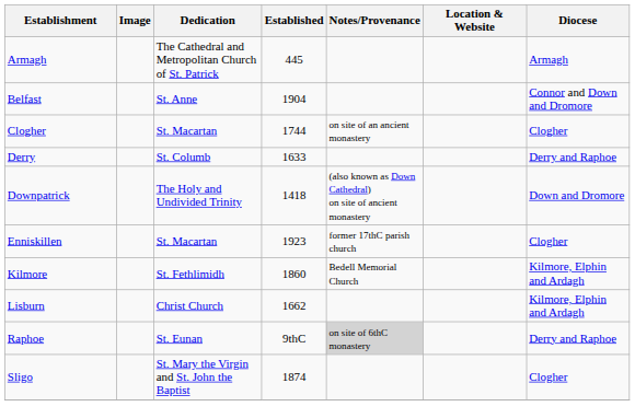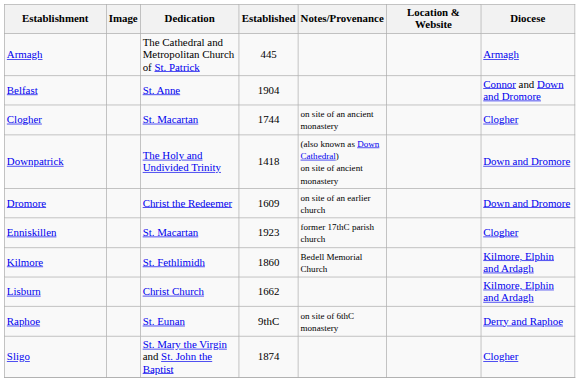 <table width=95% class="wikitable">
 <tr>
 <th width=20%>Establishment</th>
 <th width=5%>Image</th>
 <th width=20%>Dedication</th>
 <th width=10%>Established</th>
 <th width=5%>Notes/Provenance</th>
 <th width=20%>Location & Website</th>
 <th width=20%>Diocese</th>
 </tr>
 <tr>
 <td><a href='#'>Armagh</a></td>
 <td></td>
 <td>The Cathedral and Metropolitan Church of <a href='#'>St. Patrick</a></td>
 <td align=center>445</td>
 <td></td>
 <td><small></small></td>
 <td><a href='#'>Armagh</a></td>
 </tr>
 <tr>
 <td><a href='#'>Belfast</a></td>
 <td></td>
 <td><a href='#'>St. Anne</a></td>
 <td align=center>1904</td>
 <td></td>
 <td><small></small></td>
 <td><a href='#'>Connor</a> and <a href='#'>Down and Dromore</a></td>
 </tr>
 <tr>
 <td><a href='#'>Clogher</a></td>
 <td></td>
 <td><a href='#'>St. Macartan</a></td>
 <td align=center>1744</td>
 <td><small>on site of an ancient monastery</small></td>
 <td><small></small></td>
 <td><a href='#'>Clogher</a></td>
 </tr>
 <tr>
-<td><a href='#'>Derry</a></td>
-<td></td>
-<td><a href='#'>St. Columb</a></td>
-<td align=center>1633</td>
-<td></td>
-<td><small></small></td>
-<td><a href='#'>Derry and Raphoe</a></td>
-</tr>
-<tr>
 <td><a href='#'>Downpatrick</a></td>
 <td></td>
 <td><a href='#'>The Holy and Undivided Trinity</a></td>
 <td align=center>1418</td>
 <td><small>(also known as <a href='#'>Down Cathedral</a>)<br>on site of ancient monastery</small></td>
+<td><small></small></td>
+<td><a href='#'>Down and Dromore</a></td>
+</tr>
+<tr>
+<td><a href='#'>Dromore</a></td>
+<td></td>
+<td><a href='#'>Christ the Redeemer</a></td>
+<td align=center>1609</td>
+<td><small>on site of an earlier church</small></td>
 <td><small></small></td>
 <td><a href='#'>Down and Dromore</a></td>
 </tr>
 <tr>
 <td><a href='#'>Enniskillen</a></td>
 <td></td>
 <td><a href='#'>St. Macartan</a></td>
 <td align=center>1923</td>
 <td><small>former 17thC parish church</small></td>
 <td><small></small></td>
 <td><a href='#'>Clogher</a></td>
 </tr>
 <tr>
 <td><a href='#'>Kilmore</a></td>
 <td></td>
 <td><a href='#'>St. Fethlimidh</a></td>
 <td align=center>1860</td>
 <td><small>Bedell Memorial Church</small></td>
 <td><small> </small></td>
 <td><a href='#'>Kilmore, Elphin and Ardagh</a></td>
 </tr>
 <tr>
 <td><a href='#'>Lisburn</a></td>
 <td></td>
 <td><a href='#'>Christ Church</a></td>
 <td align=center>1662</td>
 <td></td>
 <td><small></small></td>
 <td><a href='#'>Kilmore, Elphin and Ardagh</a></td>
 </tr>
 <tr>
 <td><a href='#'>Raphoe</a></td>
 <td></td>
 <td><a href='#'>St. Eunan</a></td>
 <td align=center>9thC</td>
-<td style="background: lightgrey;"><small>on site of 6thC monastery</small></td>
+<td><small>on site of 6thC monastery</small></td>
 <td><small></small></td>
 <td><a href='#'>Derry and Raphoe</a></td>
 </tr>
 <tr>
 <td><a href='#'>Sligo</a></td>
 <td></td>
 <td><a href='#'>St. Mary the Virgin</a> and <a href='#'>St. John the Baptist</a></td>
 <td align=center>1874</td>
 <td></td>
 <td><small></small></td>
 <td><a href='#'>Clogher</a></td>
 </tr>
 <tr>
 </tr>
 </table>
